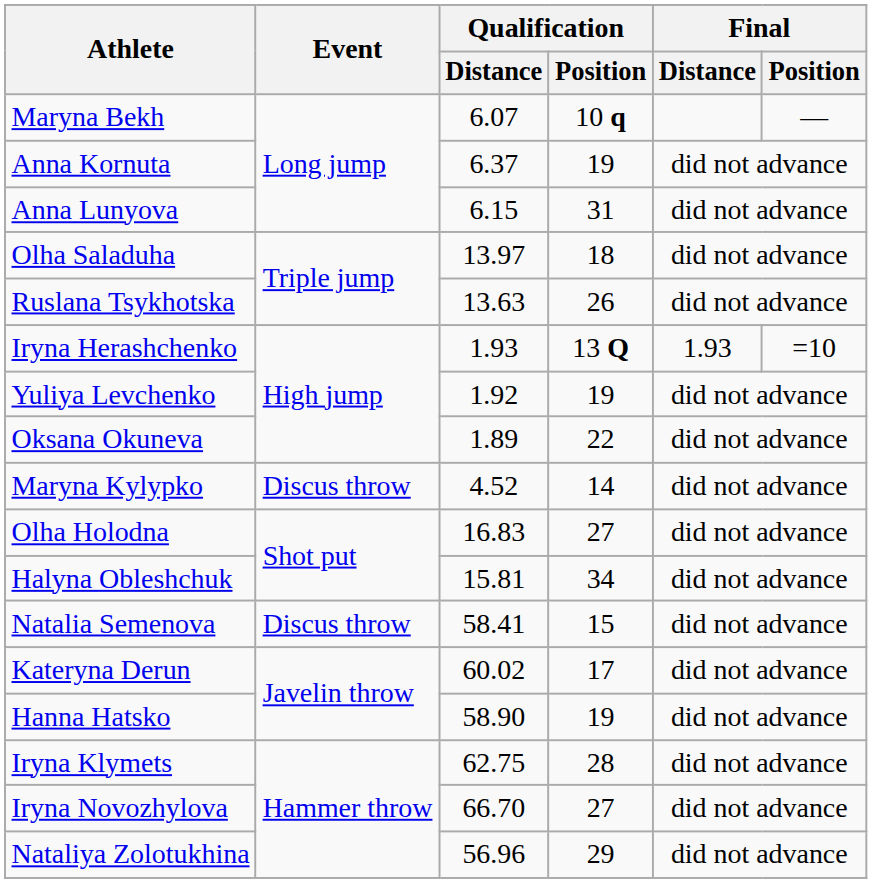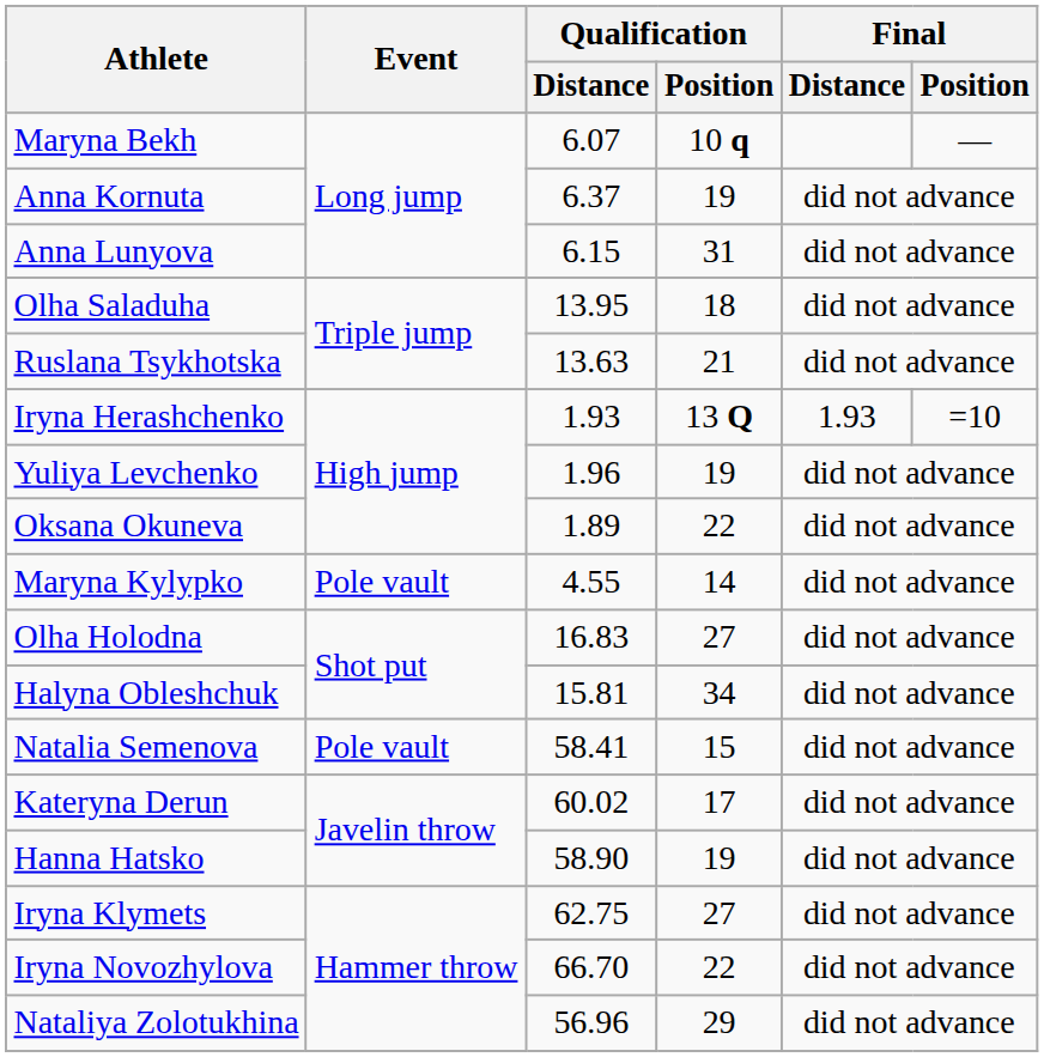 <table class=wikitable style="font-size:90%">
 <tr>
 <th rowspan="2">Athlete</th>
 <th rowspan="2">Event</th>
 <th colspan="2">Qualification</th>
 <th colspan="2">Final</th>
 </tr>
 <tr style="font-size:95%">
 <th>Distance</th>
 <th>Position</th>
 <th>Distance</th>
 <th>Position</th>
 </tr>
 <tr align=center>
 <td align=left><a href='#'>Maryna Bekh</a></td>
 <td align=left rowspan=3><a href='#'>Long jump</a></td>
 <td>6.07</td>
 <td>10 <strong>q</strong></td>
 <td></td>
 <td>—</td>
 </tr>
 <tr align=center>
 <td align=left><a href='#'>Anna Kornuta</a></td>
 <td>6.37</td>
 <td>19</td>
 <td colspan=2>did not advance</td>
 </tr>
 <tr align=center>
 <td align=left><a href='#'>Anna Lunyova</a></td>
 <td>6.15</td>
 <td>31</td>
 <td colspan=2>did not advance</td>
 </tr>
 <tr align=center>
 <td align=left><a href='#'>Olha Saladuha</a></td>
 <td align=left rowspan=2><a href='#'>Triple jump</a></td>
-<td>13.97</td>
+<td>13.95</td>
 <td>18</td>
 <td colspan=2>did not advance</td>
 </tr>
 <tr align=center>
 <td align=left><a href='#'>Ruslana Tsykhotska</a></td>
 <td>13.63</td>
-<td>26</td>
+<td>21</td>
 <td colspan=2>did not advance</td>
 </tr>
 <tr align=center>
 <td align=left><a href='#'>Iryna Herashchenko</a></td>
 <td align=left rowspan=3><a href='#'>High jump</a></td>
 <td>1.93</td>
 <td>13 <strong>Q</strong></td>
 <td>1.93</td>
 <td>=10</td>
 </tr>
 <tr align=center>
 <td align=left><a href='#'>Yuliya Levchenko</a></td>
-<td>1.92</td>
+<td>1.96</td>
 <td>19</td>
 <td colspan=2>did not advance</td>
 </tr>
 <tr align=center>
 <td align=left><a href='#'>Oksana Okuneva</a></td>
 <td>1.89</td>
 <td>22</td>
 <td colspan=2>did not advance</td>
 </tr>
 <tr align=center>
 <td align=left><a href='#'>Maryna Kylypko</a></td>
-<td align=left><a href='#'>Discus throw</a></td>
-<td>4.52</td>
+<td align=left><a href='#'>Pole vault</a></td>
+<td>4.55</td>
 <td>14</td>
 <td colspan=2>did not advance</td>
 </tr>
 <tr align=center>
 <td align=left><a href='#'>Olha Holodna</a></td>
 <td align=left rowspan=2><a href='#'>Shot put</a></td>
 <td>16.83</td>
 <td>27</td>
 <td colspan=2>did not advance</td>
 </tr>
 <tr align=center>
 <td align=left><a href='#'>Halyna Obleshchuk</a></td>
 <td>15.81</td>
 <td>34</td>
 <td colspan=2>did not advance</td>
 </tr>
 <tr align=center>
 <td align=left><a href='#'>Natalia Semenova</a></td>
-<td align=left><a href='#'>Discus throw</a></td>
+<td align=left><a href='#'>Pole vault</a></td>
 <td>58.41</td>
 <td>15</td>
 <td colspan=2>did not advance</td>
 </tr>
 <tr align=center>
 <td align=left><a href='#'>Kateryna Derun</a></td>
 <td align=left rowspan=2><a href='#'>Javelin throw</a></td>
 <td>60.02</td>
 <td>17</td>
 <td colspan=2>did not advance</td>
 </tr>
 <tr align=center>
 <td align=left><a href='#'>Hanna Hatsko</a></td>
 <td>58.90</td>
 <td>19</td>
 <td colspan=2>did not advance</td>
 </tr>
 <tr align=center>
 <td align=left><a href='#'>Iryna Klymets</a></td>
 <td align=left rowspan=3><a href='#'>Hammer throw</a></td>
 <td>62.75</td>
-<td>28</td>
+<td>27</td>
 <td colspan=2>did not advance</td>
 </tr>
 <tr align=center>
 <td align=left><a href='#'>Iryna Novozhylova</a></td>
 <td>66.70</td>
-<td>27</td>
+<td>22</td>
 <td colspan=2>did not advance</td>
 </tr>
 <tr align=center>
 <td align=left><a href='#'>Nataliya Zolotukhina</a></td>
 <td>56.96</td>
 <td>29</td>
 <td colspan=2>did not advance</td>
 </tr>
 </table>
